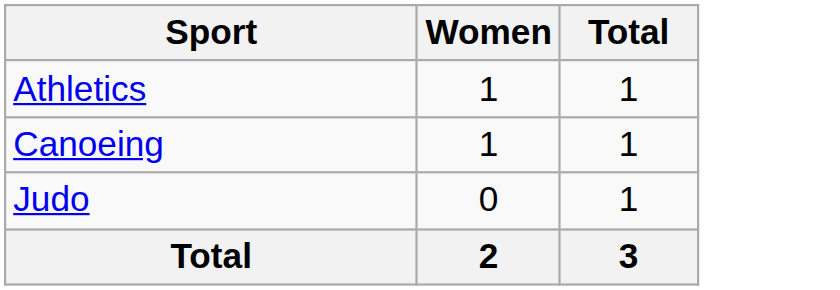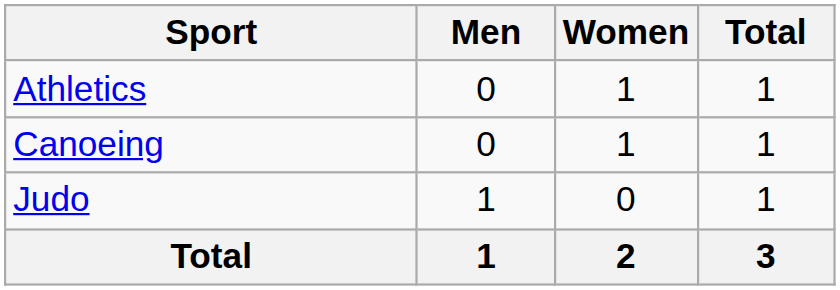 <table class="wikitable sortable" style="text-align:center;">
 <tr>
 <th width=180>Sport</th>
+<th width=55>Men</th>
 <th width=55>Women</th>
 <th width=55>Total</th>
 </tr>
 <tr>
 <td align=left><a href='#'>Athletics</a></td>
+<td>0</td>
 <td>1</td>
 <td>1</td>
 </tr>
 <tr>
 <td align=left><a href='#'>Canoeing</a></td>
+<td>0</td>
 <td>1</td>
 <td>1</td>
 </tr>
 <tr>
 <td align=left><a href='#'>Judo</a></td>
+<td>1</td>
 <td>0</td>
 <td>1</td>
 </tr>
 <tr>
 <th>Total</th>
+<th>1</th>
 <th>2</th>
 <th>3</th>
 </tr>
 </table>
